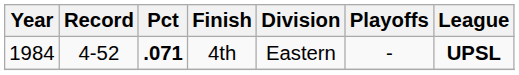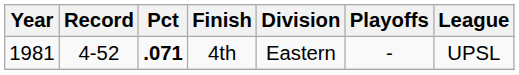 <table class="wikitable">
 <tr style="background: #F2F2F2;">
 <th>Year</th>
 <th>Record</th>
 <th>Pct</th>
 <th>Finish</th>
 <th>Division</th>
 <th>Playoffs</th>
 <th>League</th>
 </tr>
 <tr align=center>
-<td>1984</td>
+<td>1981</td>
 <td>4-52</td>
 <td><strong>.071</strong></td>
 <td>4th</td>
 <td>Eastern</td>
 <td>-</td>
-<td><strong>UPSL</strong></td>
+<td>UPSL</td>
 </tr>
 <tr align=center>
 </tr>
 </table>
